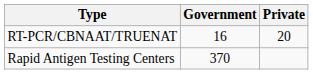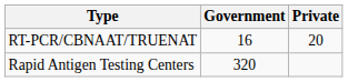 <table class="wikitable">
 <tr>
 <th>Type</th>
 <th>Government</th>
 <th>Private</th>
 </tr>
 <tr>
 <td>RT-PCR/CBNAAT/TRUENAT</td>
 <td style="text-align:center;">16</td>
 <td style="text-align:center;">20</td>
 </tr>
 <tr>
 <td>Rapid Antigen Testing Centers</td>
-<td style="text-align:center;">370</td>
+<td style="text-align:center;">320</td>
 <td></td>
 </tr>
 </table>
